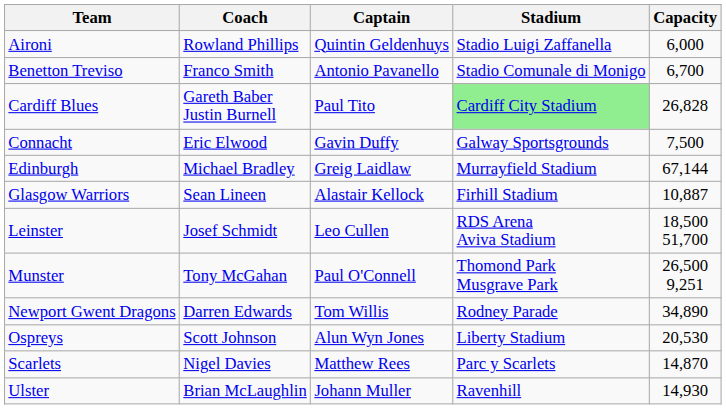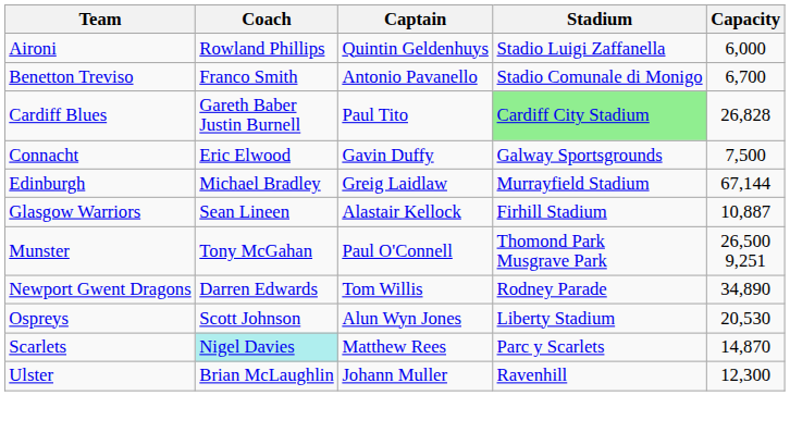 <table class="wikitable sortable">
 <tr>
 <th>Team</th>
 <th>Coach</th>
 <th>Captain</th>
 <th>Stadium</th>
 <th>Capacity</th>
 </tr>
 <tr>
 <td> <a href='#'>Aironi</a></td>
 <td> <a href='#'>Rowland Phillips</a></td>
 <td> <a href='#'>Quintin Geldenhuys</a></td>
 <td><a href='#'>Stadio Luigi Zaffanella</a></td>
 <td style="text-align:center;">6,000</td>
 </tr>
 <tr>
 <td> <a href='#'>Benetton Treviso</a></td>
 <td> <a href='#'>Franco Smith</a></td>
 <td> <a href='#'>Antonio Pavanello</a></td>
 <td><a href='#'>Stadio Comunale di Monigo</a></td>
 <td style="text-align:center;">6,700</td>
 </tr>
 <tr>
 <td> <a href='#'>Cardiff Blues</a></td>
 <td> <a href='#'>Gareth Baber</a><br> <a href='#'>Justin Burnell</a></td>
 <td> <a href='#'>Paul Tito</a></td>
 <td style="background: lightgreen;"><a href='#'>Cardiff City Stadium</a></td>
 <td style="text-align:center;">26,828</td>
 </tr>
 <tr>
 <td> <a href='#'>Connacht</a></td>
 <td> <a href='#'>Eric Elwood</a></td>
 <td> <a href='#'>Gavin Duffy</a></td>
 <td><a href='#'>Galway Sportsgrounds</a></td>
 <td style="text-align:center;">7,500</td>
 </tr>
 <tr>
 <td> <a href='#'>Edinburgh</a></td>
 <td> <a href='#'>Michael Bradley</a></td>
 <td> <a href='#'>Greig Laidlaw</a></td>
 <td><a href='#'>Murrayfield Stadium</a></td>
 <td style="text-align:center;">67,144</td>
 </tr>
 <tr>
 <td> <a href='#'>Glasgow Warriors</a></td>
 <td> <a href='#'>Sean Lineen</a></td>
 <td> <a href='#'>Alastair Kellock</a></td>
 <td><a href='#'>Firhill Stadium</a></td>
 <td style="text-align:center;">10,887</td>
 </tr>
 <tr>
-<td> <a href='#'>Leinster</a></td>
-<td> <a href='#'>Josef Schmidt</a></td>
-<td> <a href='#'>Leo Cullen</a></td>
-<td><a href='#'>RDS Arena</a> <br> <a href='#'>Aviva Stadium</a></td>
-<td style="text-align:center;">18,500<br>51,700</td>
-</tr>
-<tr>
 <td> <a href='#'>Munster</a></td>
 <td> <a href='#'>Tony McGahan</a></td>
 <td> <a href='#'>Paul O'Connell</a></td>
 <td><a href='#'>Thomond Park</a><br><a href='#'>Musgrave Park</a></td>
 <td style="text-align:center;">26,500<br>9,251</td>
 </tr>
 <tr>
 <td> <a href='#'>Newport Gwent Dragons</a></td>
 <td> <a href='#'>Darren Edwards</a></td>
 <td> <a href='#'>Tom Willis</a></td>
 <td><a href='#'>Rodney Parade</a></td>
 <td style="text-align:center;">34,890</td>
 </tr>
 <tr>
 <td> <a href='#'>Ospreys</a></td>
 <td> <a href='#'>Scott Johnson</a></td>
 <td> <a href='#'>Alun Wyn Jones</a></td>
 <td><a href='#'>Liberty Stadium</a></td>
 <td style="text-align:center;">20,530</td>
 </tr>
 <tr>
 <td> <a href='#'>Scarlets</a></td>
-<td> <a href='#'>Nigel Davies</a></td>
+<td style="background: paleturquoise;"> <a href='#'>Nigel Davies</a></td>
 <td> <a href='#'>Matthew Rees</a></td>
 <td><a href='#'>Parc y Scarlets</a></td>
 <td style="text-align:center;">14,870</td>
 </tr>
 <tr>
 <td> <a href='#'>Ulster</a></td>
 <td> <a href='#'>Brian McLaughlin</a></td>
 <td> <a href='#'>Johann Muller</a></td>
 <td><a href='#'>Ravenhill</a></td>
-<td style="text-align:center;">14,930</td>
+<td style="text-align:center;">12,300</td>
 </tr>
 </table>
